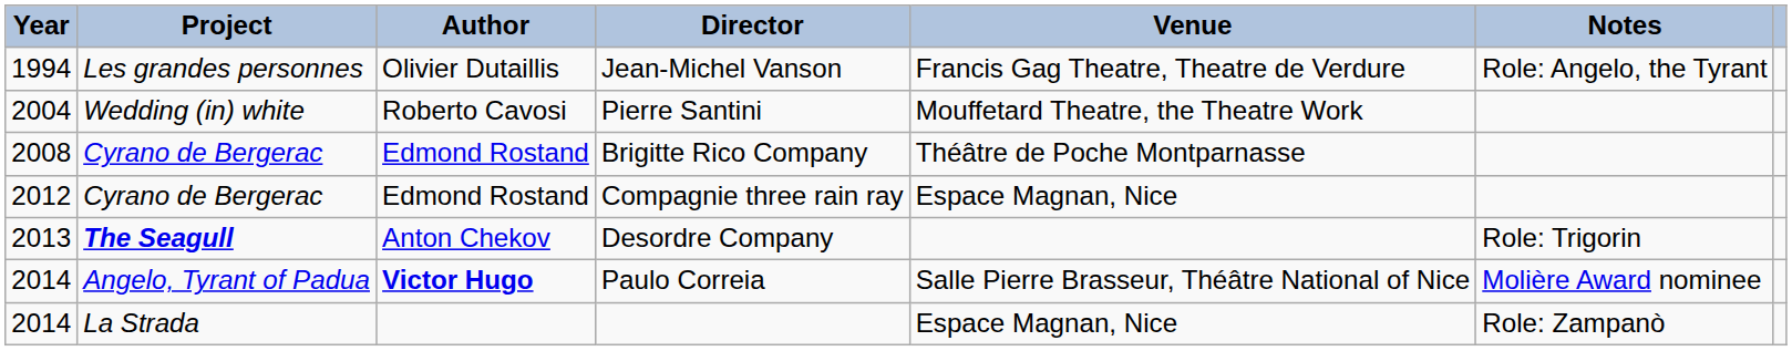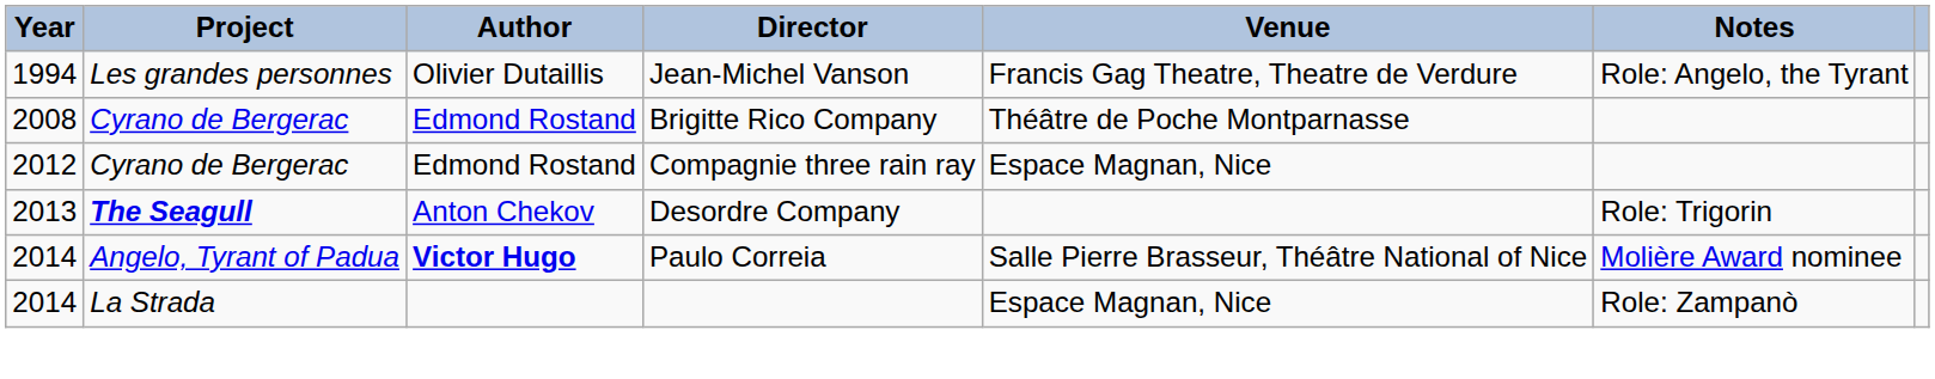 <table class="wikitable">
 <tr>
 <th style="background:#B0C4DE;">Year</th>
 <th style="background:#B0C4DE;">Project</th>
 <th style="background:#B0C4DE;">Author</th>
 <th style="background:#B0C4DE;">Director</th>
 <th style="background:#B0C4DE;">Venue</th>
 <th style="background:#B0C4DE;">Notes</th>
 <th style="background:#B0C4DE;"></th>
 </tr>
 <tr>
 <td>1994</td>
 <td><em>Les grandes personnes</em></td>
 <td>Olivier Dutaillis</td>
 <td>Jean-Michel Vanson</td>
 <td>Francis Gag Theatre, Theatre de Verdure</td>
 <td>Role: Angelo, the Tyrant</td>
-<td></td>
-</tr>
-<tr>
-<td>2004</td>
-<td><em>Wedding (in) white</em></td>
-<td>Roberto Cavosi</td>
-<td>Pierre Santini</td>
-<td>Mouffetard Theatre, the Theatre Work</td>
-<td></td>
 <td></td>
 </tr>
 <tr>
 <td>2008</td>
 <td><em><a href='#'>Cyrano de Bergerac</a></em></td>
 <td><a href='#'>Edmond Rostand</a></td>
 <td>Brigitte Rico Company</td>
 <td>Théâtre de Poche Montparnasse</td>
 <td></td>
 <td></td>
 </tr>
 <tr>
 <td>2012</td>
 <td><em>Cyrano de Bergerac</em></td>
 <td>Edmond Rostand</td>
 <td>Compagnie three rain ray</td>
 <td>Espace Magnan, Nice</td>
 <td></td>
 <td></td>
 </tr>
 <tr>
 <td>2013</td>
 <td><strong><em><a href='#'>The Seagull</a></em></strong></td>
 <td><a href='#'>Anton Chekov</a></td>
 <td>Desordre Company</td>
 <td></td>
 <td>Role: Trigorin</td>
 <td></td>
 </tr>
 <tr>
 <td>2014</td>
 <td><em><a href='#'>Angelo, Tyrant of Padua</a></em></td>
 <td><strong><a href='#'>Victor Hugo</a></strong></td>
 <td>Paulo Correia</td>
 <td>Salle Pierre Brasseur, Théâtre National of Nice</td>
 <td><a href='#'>Molière Award</a> nominee</td>
 <td></td>
 </tr>
 <tr>
 <td>2014</td>
 <td><em>La Strada</em></td>
 <td></td>
 <td></td>
 <td>Espace Magnan, Nice</td>
 <td>Role: Zampanò</td>
 <td></td>
 </tr>
 </table>
